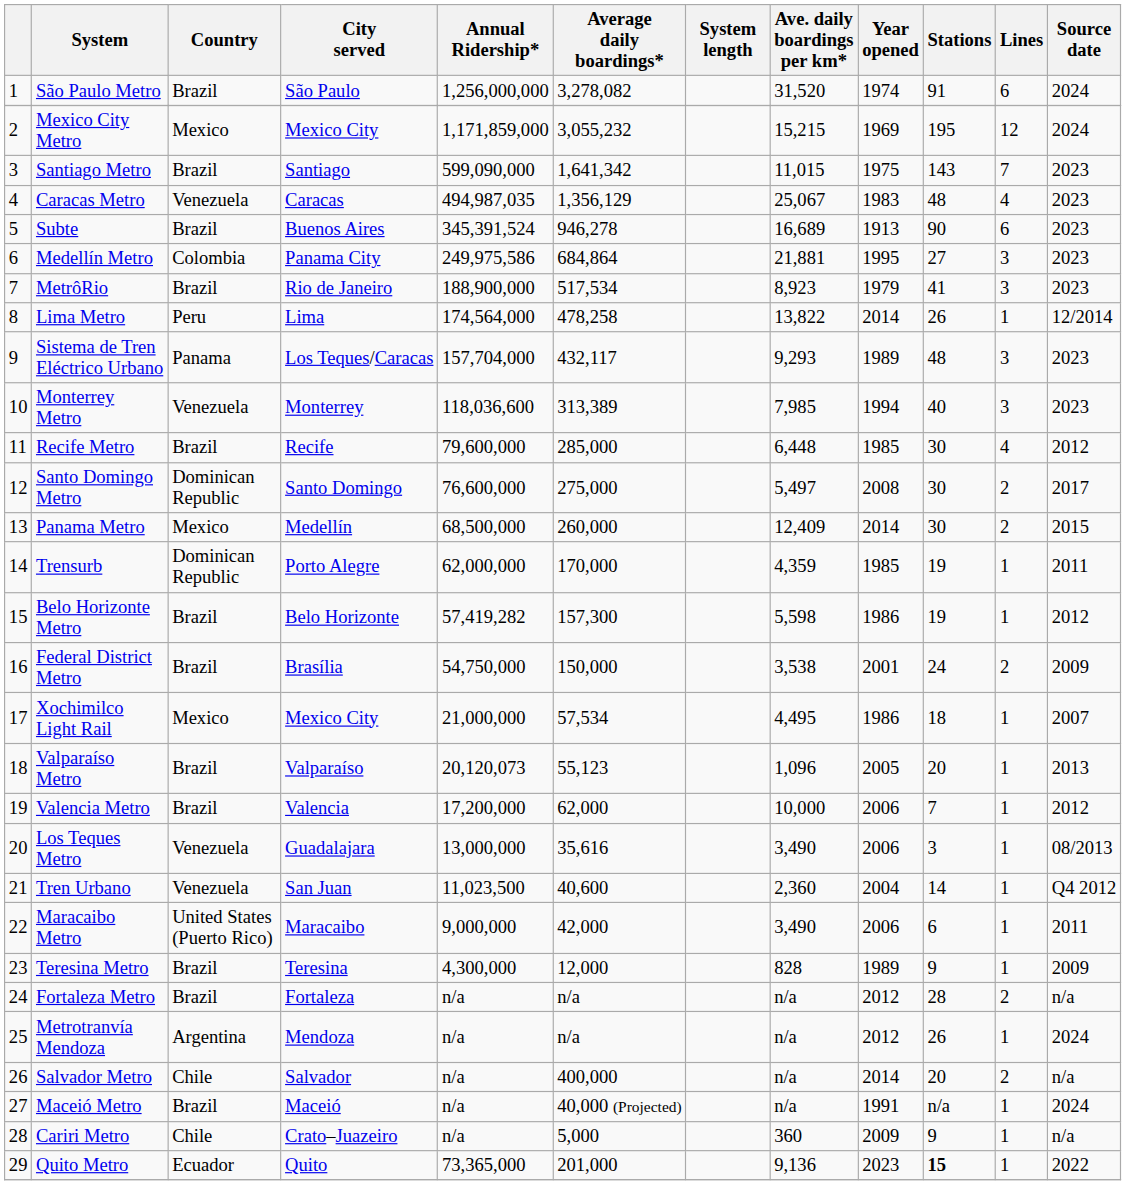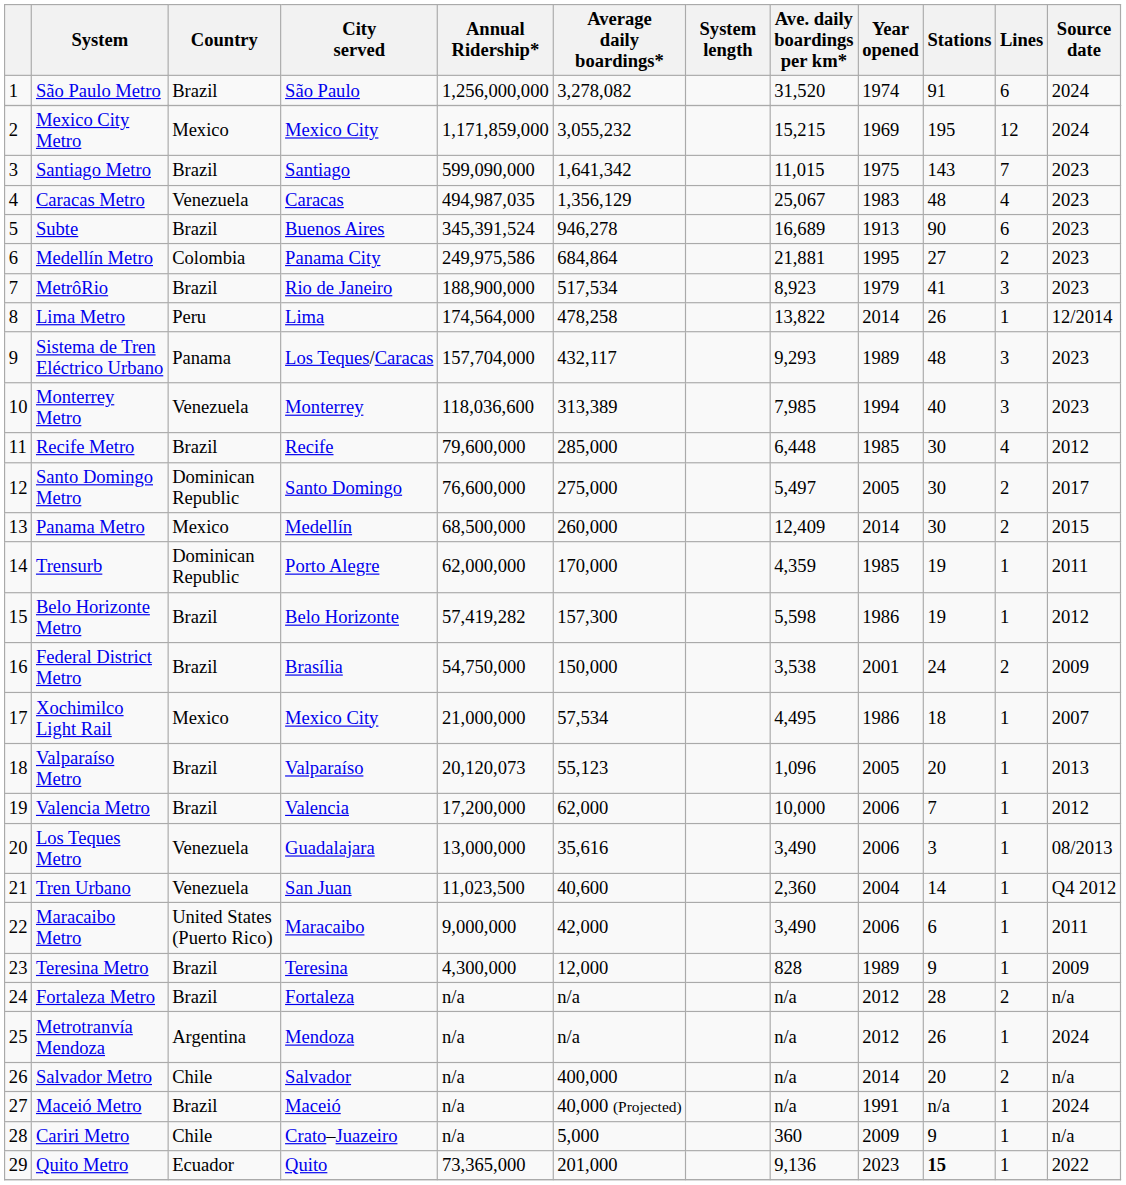 <table class="sortable wikitable">
 <tr>
 <th></th>
 <th width="110px">System</th>
 <th width="90px">Country</th>
 <th>City<br>served</th>
 <th data-sort-type="number">Annual<br>Ridership*<br></th>
 <th data-sort-type="number">Average<br>daily<br>boardings*<br></th>
 <th width="65px">System<br>length</th>
 <th>Ave. daily<br>boardings<br>per km*<br></th>
 <th data-sort-type="number">Year<br>opened</th>
 <th data-sort-type="number">Stations</th>
 <th data-sort-type="number">Lines</th>
 <th>Source<br> date</th>
 </tr>
 <tr>
 <td>1</td>
 <td style="text-align:left;"><a href='#'>São Paulo Metro</a></td>
 <td style="text-align:left;">Brazil</td>
 <td style="text-align:left;"><a href='#'>São Paulo</a></td>
 <td>1,256,000,000 </td>
 <td>3,278,082</td>
 <td></td>
 <td>31,520</td>
 <td>1974</td>
 <td>91</td>
 <td>6</td>
 <td>2024</td>
 </tr>
 <tr>
 </tr>
 <tr>
 <td>2</td>
 <td style="text-align:left;"><a href='#'>Mexico City Metro</a></td>
 <td style="text-align:left;">Mexico</td>
 <td style="text-align:left;"><a href='#'>Mexico City</a></td>
 <td>1,171,859,000</td>
 <td>3,055,232</td>
 <td> </td>
 <td>15,215</td>
 <td>1969</td>
 <td>195</td>
 <td>12</td>
 <td>2024</td>
 </tr>
 <tr>
 <td>3</td>
 <td style="text-align:left;"><a href='#'>Santiago Metro</a></td>
 <td style="text-align:left;">Brazil</td>
 <td style="text-align:left;"><a href='#'>Santiago</a></td>
 <td>599,090,000</td>
 <td>1,641,342</td>
 <td></td>
 <td>11,015</td>
 <td>1975</td>
 <td>143</td>
 <td>7</td>
 <td>2023</td>
 </tr>
 <tr>
 <td>4</td>
 <td style="text-align:left;"><a href='#'>Caracas Metro</a></td>
 <td style="text-align:left;">Venezuela</td>
 <td style="text-align:left;"><a href='#'>Caracas</a></td>
 <td>494,987,035</td>
 <td>1,356,129</td>
 <td></td>
 <td>25,067</td>
 <td>1983</td>
 <td>48</td>
 <td>4</td>
 <td>2023</td>
 </tr>
 <tr>
 <td>5</td>
 <td style="text-align:left;"><a href='#'>Subte</a></td>
 <td style="text-align:left;">Brazil</td>
 <td style="text-align:left;"><a href='#'>Buenos Aires</a></td>
 <td>345,391,524</td>
 <td>946,278</td>
 <td></td>
 <td>16,689</td>
 <td>1913</td>
 <td>90</td>
 <td>6</td>
 <td>2023</td>
 </tr>
 <tr>
 <td>6</td>
 <td style="text-align:left;"><a href='#'>Medellín Metro</a></td>
 <td style="text-align:left;">Colombia</td>
 <td style="text-align:left;"><a href='#'>Panama City</a></td>
 <td>249,975,586</td>
 <td>684,864</td>
 <td></td>
 <td>21,881</td>
 <td>1995</td>
 <td>27</td>
-<td>3</td>
+<td>2</td>
 <td>2023</td>
 </tr>
 <tr>
 <td>7</td>
 <td style="text-align:left;"><a href='#'>MetrôRio</a></td>
 <td style="text-align:left;">Brazil</td>
 <td style="text-align:left;"><a href='#'>Rio de Janeiro</a></td>
 <td>188,900,000</td>
 <td>517,534</td>
 <td></td>
 <td>8,923</td>
 <td>1979</td>
 <td>41</td>
 <td>3</td>
 <td>2023</td>
 </tr>
 <tr>
 <td>8</td>
 <td style="text-align:left;"><a href='#'>Lima Metro</a></td>
 <td style="text-align:left;">Peru</td>
 <td style="text-align:left;"><a href='#'>Lima</a></td>
 <td>174,564,000 </td>
 <td>478,258</td>
 <td></td>
 <td>13,822</td>
 <td>2014</td>
 <td>26</td>
 <td>1</td>
 <td>12/2014</td>
 </tr>
 <tr>
 <td>9</td>
 <td style="text-align:left;"><a href='#'>Sistema de Tren Eléctrico Urbano</a></td>
 <td style="text-align:left;">Panama</td>
 <td style="text-align:left;"><a href='#'>Los Teques</a>/<a href='#'>Caracas</a></td>
 <td>157,704,000</td>
 <td>432,117</td>
 <td></td>
 <td>9,293</td>
 <td>1989</td>
 <td>48</td>
 <td>3</td>
 <td>2023</td>
 </tr>
 <tr>
 <td>10</td>
 <td style="text-align:left;"><a href='#'>Monterrey Metro</a></td>
 <td style="text-align:left;">Venezuela</td>
 <td style="text-align:left;"><a href='#'>Monterrey</a></td>
 <td>118,036,600</td>
 <td>313,389</td>
 <td></td>
 <td>7,985</td>
 <td>1994</td>
 <td>40</td>
 <td>3</td>
 <td>2023</td>
 </tr>
 <tr>
 <td>11</td>
 <td style="text-align:left;"><a href='#'>Recife Metro</a></td>
 <td style="text-align:left;">Brazil</td>
 <td style="text-align:left;"><a href='#'>Recife</a></td>
 <td>79,600,000</td>
 <td>285,000</td>
 <td></td>
 <td>6,448</td>
 <td>1985</td>
 <td>30</td>
 <td>4</td>
 <td>2012</td>
 </tr>
 <tr>
 <td>12</td>
 <td style="text-align:left;"><a href='#'>Santo Domingo Metro</a></td>
 <td style="text-align:left;">Dominican Republic</td>
 <td style="text-align:left;"><a href='#'>Santo Domingo</a></td>
 <td>76,600,000</td>
 <td>275,000</td>
 <td></td>
 <td>5,497</td>
-<td>2008</td>
+<td>2005</td>
 <td>30</td>
 <td>2</td>
 <td>2017</td>
 </tr>
 <tr>
 <td>13</td>
 <td style="text-align:left;"><a href='#'>Panama Metro</a></td>
 <td style="text-align:left;">Mexico</td>
 <td style="text-align:left;"><a href='#'>Medellín</a></td>
 <td>68,500,000</td>
 <td>260,000</td>
 <td></td>
 <td>12,409</td>
 <td>2014</td>
 <td>30</td>
 <td>2</td>
 <td>2015</td>
 </tr>
 <tr>
 <td>14</td>
 <td style="text-align:left;"><a href='#'>Trensurb</a></td>
 <td style="text-align:left;">Dominican Republic</td>
 <td style="text-align:left;"><a href='#'>Porto Alegre</a></td>
 <td>62,000,000</td>
 <td>170,000</td>
 <td></td>
 <td>4,359</td>
 <td>1985</td>
 <td>19</td>
 <td>1</td>
 <td>2011</td>
 </tr>
 <tr>
 <td>15</td>
 <td style="text-align:left;"><a href='#'>Belo Horizonte Metro</a></td>
 <td style="text-align:left;">Brazil</td>
 <td style="text-align:left;"><a href='#'>Belo Horizonte</a></td>
 <td>57,419,282</td>
 <td>157,300</td>
 <td></td>
 <td>5,598</td>
 <td>1986</td>
 <td>19</td>
 <td>1</td>
 <td>2012</td>
 </tr>
 <tr>
 <td>16</td>
 <td style="text-align:left;"><a href='#'>Federal District Metro</a></td>
 <td style="text-align:left;">Brazil</td>
 <td style="text-align:left;"><a href='#'>Brasília</a></td>
 <td>54,750,000</td>
 <td>150,000</td>
 <td></td>
 <td>3,538</td>
 <td>2001</td>
 <td>24</td>
 <td>2</td>
 <td>2009</td>
 </tr>
 <tr>
 <td>17</td>
 <td style="text-align:left;"><a href='#'>Xochimilco Light Rail</a></td>
 <td style="text-align:left;">Mexico</td>
 <td style="text-align:left;"><a href='#'>Mexico City</a></td>
 <td>21,000,000</td>
 <td>57,534</td>
 <td></td>
 <td>4,495</td>
 <td>1986</td>
 <td>18</td>
 <td>1</td>
 <td>2007</td>
 </tr>
 <tr>
 <td>18</td>
 <td style="text-align:left;"><a href='#'>Valparaíso Metro</a></td>
 <td style="text-align:left;">Brazil</td>
 <td style="text-align:left;"><a href='#'>Valparaíso</a></td>
 <td>20,120,073</td>
 <td>55,123</td>
 <td></td>
 <td>1,096</td>
 <td>2005</td>
 <td>20</td>
 <td>1</td>
 <td>2013</td>
 </tr>
 <tr>
 <td>19</td>
 <td style="text-align:left;"><a href='#'>Valencia Metro</a></td>
 <td style="text-align:left;">Brazil</td>
 <td style="text-align:left;"><a href='#'>Valencia</a></td>
 <td>17,200,000</td>
 <td>62,000</td>
 <td></td>
 <td>10,000</td>
 <td>2006</td>
 <td>7</td>
 <td>1</td>
 <td>2012</td>
 </tr>
 <tr>
 <td>20</td>
 <td style="text-align:left;"><a href='#'>Los Teques Metro</a></td>
 <td style="text-align:left;">Venezuela</td>
 <td style="text-align:left;"><a href='#'>Guadalajara</a></td>
 <td>13,000,000</td>
 <td>35,616</td>
 <td></td>
 <td>3,490</td>
 <td>2006</td>
 <td>3</td>
 <td>1</td>
 <td>08/2013</td>
 </tr>
 <tr>
 <td>21</td>
 <td style="text-align:left;"><a href='#'>Tren Urbano</a></td>
 <td style="text-align:left;">Venezuela</td>
 <td style="text-align:left;"><a href='#'>San Juan</a></td>
 <td>11,023,500 </td>
 <td>40,600</td>
 <td></td>
 <td>2,360</td>
 <td>2004</td>
 <td>14</td>
 <td>1</td>
 <td>Q4 2012</td>
 </tr>
 <tr>
 <td>22</td>
 <td style="text-align:left;"><a href='#'>Maracaibo Metro</a></td>
 <td style="text-align:left;">United States (Puerto Rico)</td>
 <td style="text-align:left;"><a href='#'>Maracaibo</a></td>
 <td>9,000,000</td>
 <td>42,000</td>
 <td></td>
 <td>3,490</td>
 <td>2006</td>
 <td>6</td>
 <td>1</td>
 <td>2011</td>
 </tr>
 <tr>
 <td>23</td>
 <td style="text-align:left;"><a href='#'>Teresina Metro</a></td>
 <td style="text-align:left;">Brazil</td>
 <td style="text-align:left;"><a href='#'>Teresina</a></td>
 <td>4,300,000</td>
 <td>12,000</td>
 <td></td>
 <td>828</td>
 <td>1989</td>
 <td>9</td>
 <td>1</td>
 <td>2009</td>
 </tr>
 <tr>
 <td>24</td>
 <td style="text-align:left;"><a href='#'>Fortaleza Metro</a></td>
 <td style="text-align:left;">Brazil</td>
 <td style="text-align:left;"><a href='#'>Fortaleza</a></td>
 <td>n/a</td>
 <td>n/a</td>
 <td></td>
 <td>n/a</td>
 <td>2012</td>
 <td>28</td>
 <td>2</td>
 <td>n/a</td>
 </tr>
 <tr>
 <td>25</td>
 <td style="text-align:left;"><a href='#'>Metrotranvía Mendoza</a></td>
 <td style="text-align:left;">Argentina</td>
 <td style="text-align:left;"><a href='#'>Mendoza</a></td>
 <td>n/a</td>
 <td>n/a</td>
 <td></td>
 <td>n/a</td>
 <td>2012</td>
 <td>26</td>
 <td>1</td>
 <td>2024</td>
 </tr>
 <tr>
 <td>26</td>
 <td style="text-align:left;"><a href='#'>Salvador Metro</a></td>
 <td style="text-align:left;">Chile</td>
 <td style="text-align:left;"><a href='#'>Salvador</a></td>
 <td>n/a</td>
 <td>400,000</td>
 <td></td>
 <td>n/a</td>
 <td>2014</td>
 <td>20</td>
 <td>2</td>
 <td>n/a</td>
 </tr>
 <tr>
 <td>27</td>
 <td style="text-align:left;"><a href='#'>Maceió Metro</a></td>
 <td style="text-align:left;">Brazil</td>
 <td style="text-align:left;"><a href='#'>Maceió</a></td>
 <td>n/a</td>
 <td>40,000 <small>(Projected)</small></td>
 <td></td>
 <td>n/a</td>
 <td>1991</td>
 <td>n/a</td>
 <td>1</td>
 <td>2024</td>
 </tr>
 <tr>
 <td>28</td>
 <td style="text-align:left;"><a href='#'>Cariri Metro</a></td>
 <td style="text-align:left;">Chile</td>
 <td style="text-align:left;"><a href='#'>Crato</a>–<a href='#'>Juazeiro</a></td>
 <td>n/a</td>
 <td>5,000</td>
 <td></td>
 <td>360</td>
 <td>2009</td>
 <td>9</td>
 <td>1</td>
 <td>n/a</td>
 </tr>
 <tr>
 <td>29</td>
 <td style="text-align:left;"><a href='#'>Quito Metro</a></td>
 <td style="text-align:left;">Ecuador</td>
 <td style="text-align:left;"><a href='#'>Quito</a></td>
 <td>73,365,000</td>
 <td>201,000</td>
 <td></td>
 <td>9,136</td>
 <td>2023</td>
 <td><strong>15</strong></td>
 <td>1</td>
 <td>2022</td>
 </tr>
 <tr>
 </tr>
 </table>
